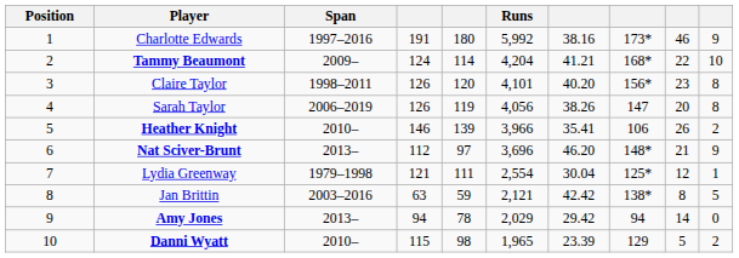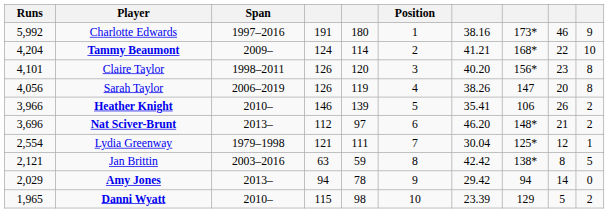 <table class="wikitable" style="text-align: center; width:65%">
 <tr>
-<th>Position</th>
+<th>Runs</th>
 <th>Player</th>
 <th>Span</th>
 <th></th>
 <th></th>
-<th>Runs</th>
+<th>Position</th>
 <th></th>
 <th></th>
 <th></th>
 <th></th>
 </tr>
 <tr>
-<td>1</td>
+<td>5,992</td>
 <td><a href='#'>Charlotte Edwards</a></td>
 <td>1997–2016</td>
 <td>191</td>
 <td>180</td>
-<td>5,992</td>
+<td>1</td>
 <td>38.16</td>
 <td>173*</td>
 <td>46</td>
 <td>9</td>
 </tr>
 <tr>
-<td>2</td>
+<td>4,204</td>
 <td><strong><a href='#'>Tammy Beaumont</a></strong></td>
 <td>2009–</td>
 <td>124</td>
 <td>114</td>
-<td>4,204</td>
+<td>2</td>
 <td>41.21</td>
 <td>168*</td>
 <td>22</td>
 <td>10</td>
 </tr>
 <tr>
-<td>3</td>
+<td>4,101</td>
 <td><a href='#'>Claire Taylor</a></td>
 <td>1998–2011</td>
 <td>126</td>
 <td>120</td>
-<td>4,101</td>
+<td>3</td>
 <td>40.20</td>
 <td>156*</td>
 <td>23</td>
 <td>8</td>
 </tr>
 <tr>
-<td>4</td>
+<td>4,056</td>
 <td><a href='#'>Sarah Taylor</a></td>
 <td>2006–2019</td>
 <td>126</td>
 <td>119</td>
-<td>4,056</td>
+<td>4</td>
 <td>38.26</td>
 <td>147</td>
 <td>20</td>
 <td>8</td>
 </tr>
 <tr>
-<td>5</td>
+<td>3,966</td>
 <td><strong><a href='#'>Heather Knight</a></strong></td>
 <td>2010–</td>
 <td>146</td>
 <td>139</td>
-<td>3,966</td>
+<td>5</td>
 <td>35.41</td>
 <td>106</td>
 <td>26</td>
 <td>2</td>
 </tr>
 <tr>
-<td>6</td>
+<td>3,696</td>
 <td><strong><a href='#'>Nat Sciver-Brunt</a></strong></td>
 <td>2013–</td>
 <td>112</td>
 <td>97</td>
-<td>3,696</td>
+<td>6</td>
 <td>46.20</td>
 <td>148*</td>
 <td>21</td>
-<td>9</td>
+<td>2</td>
 </tr>
 <tr>
-<td>7</td>
+<td>2,554</td>
 <td><a href='#'>Lydia Greenway</a></td>
 <td>1979–1998</td>
 <td>121</td>
 <td>111</td>
-<td>2,554</td>
+<td>7</td>
 <td>30.04</td>
 <td>125*</td>
 <td>12</td>
 <td>1</td>
 </tr>
 <tr>
-<td>8</td>
+<td>2,121</td>
 <td><a href='#'>Jan Brittin</a></td>
 <td>2003–2016</td>
 <td>63</td>
 <td>59</td>
-<td>2,121</td>
+<td>8</td>
 <td>42.42</td>
 <td>138*</td>
 <td>8</td>
 <td>5</td>
 </tr>
 <tr>
-<td>9</td>
+<td>2,029</td>
 <td><strong><a href='#'>Amy Jones</a></strong></td>
 <td>2013–</td>
 <td>94</td>
 <td>78</td>
-<td>2,029</td>
+<td>9</td>
 <td>29.42</td>
 <td>94</td>
 <td>14</td>
 <td>0</td>
 </tr>
 <tr>
-<td>10</td>
+<td>1,965</td>
 <td><strong><a href='#'>Danni Wyatt</a></strong></td>
 <td>2010–</td>
 <td>115</td>
 <td>98</td>
-<td>1,965</td>
+<td>10</td>
 <td>23.39</td>
 <td>129</td>
 <td>5</td>
 <td>2</td>
 </tr>
 </table>
